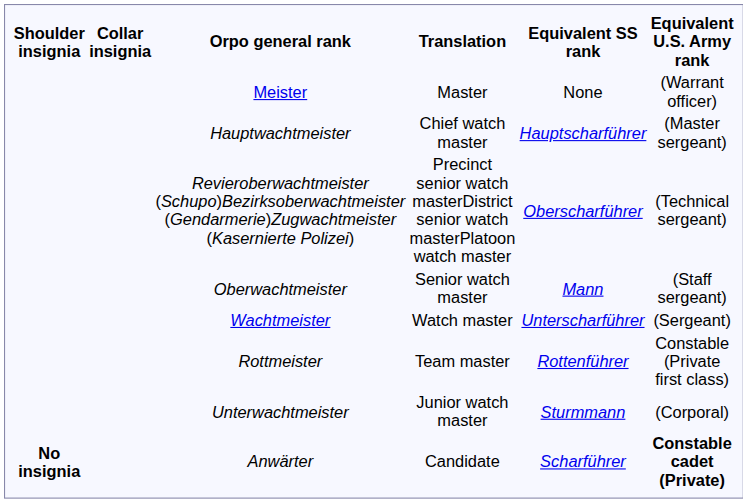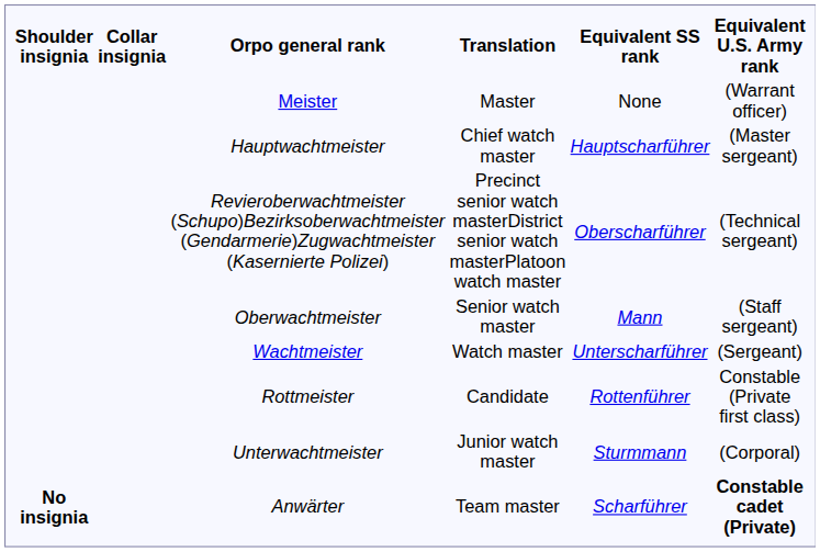 <table style="border:1px solid #8888aa; background-color:#f7f8ff; padding:5px; font-size:95%; margin: 0px 12px 12px 0px;">
 <tr style="text-align:center;">
 <th>Shoulder insignia</th>
 <th>Collar insignia</th>
 <th>Orpo general rank</th>
 <th>Translation</th>
 <th>Equivalent SS rank</th>
 <th>Equivalent U.S. Army rank</th>
 </tr>
 <tr style="text-align:center;">
 <td></td>
 <td rowspan=8></td>
 <td><a href='#'>Meister</a></td>
 <td>Master</td>
 <td>None</td>
 <td>(Warrant officer)</td>
 </tr>
 <tr style="text-align:center;">
 <td></td>
 <td><em>Hauptwachtmeister</em></td>
 <td>Chief watch master</td>
 <td><em><a href='#'>Hauptscharführer</a></em></td>
 <td>(Master sergeant)</td>
 </tr>
 <tr style="text-align:center;">
 <td></td>
 <td><em>Revieroberwachtmeister</em> (<em>Schupo</em>)<em>Bezirksoberwachtmeister</em> (<em>Gendarmerie</em>)<em>Zugwachtmeister</em> (<em>Kasernierte Polizei</em>)</td>
 <td>Precinct senior watch masterDistrict senior watch masterPlatoon watch master</td>
 <td><em><a href='#'>Oberscharführer</a></em></td>
 <td>(Technical sergeant)</td>
 </tr>
 <tr style="text-align:center;">
 <td></td>
 <td><em>Oberwachtmeister</em></td>
 <td>Senior watch master</td>
 <td><em><a href='#'>Mann</a></em></td>
 <td>(Staff sergeant)</td>
 </tr>
 <tr style="text-align:center;">
 <td></td>
 <td><em><a href='#'>Wachtmeister</a></em></td>
 <td>Watch master</td>
 <td><em><a href='#'>Unterscharführer</a></em></td>
 <td>(Sergeant)</td>
 </tr>
 <tr style="text-align:center;">
 <td></td>
 <td><em>Rottmeister</em></td>
-<td>Team master</td>
+<td>Candidate</td>
 <td><em><a href='#'>Rottenführer</a></em></td>
 <td>Constable (Private first class)</td>
 </tr>
 <tr style="text-align:center;">
 <td></td>
 <td><em>Unterwachtmeister</em></td>
 <td>Junior watch master</td>
 <td><em><a href='#'>Sturmmann</a></em></td>
 <td>(Corporal)</td>
 </tr>
 <tr style="text-align:center;">
 <td><strong>No insignia</strong></td>
 <td><em>Anwärter</em></td>
-<td>Candidate</td>
+<td>Team master</td>
 <td><em><a href='#'>Scharführer</a></em></td>
 <td><strong>Constable cadet (Private)</strong></td>
 </tr>
 </table>
